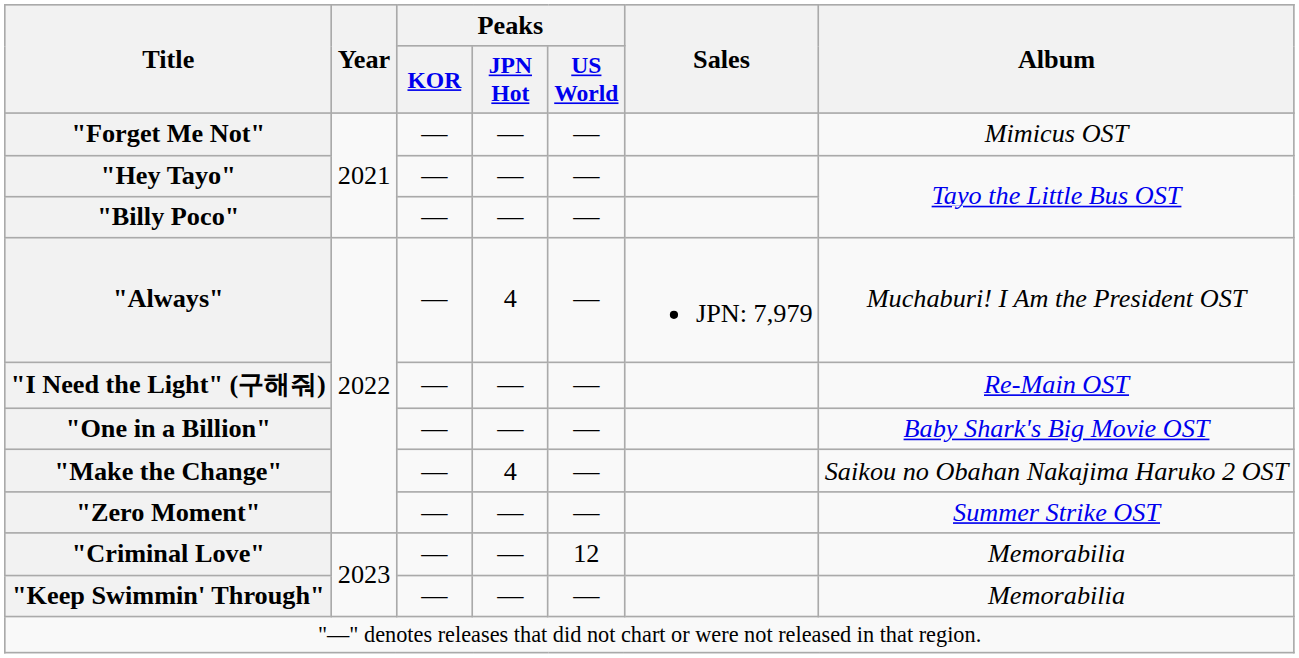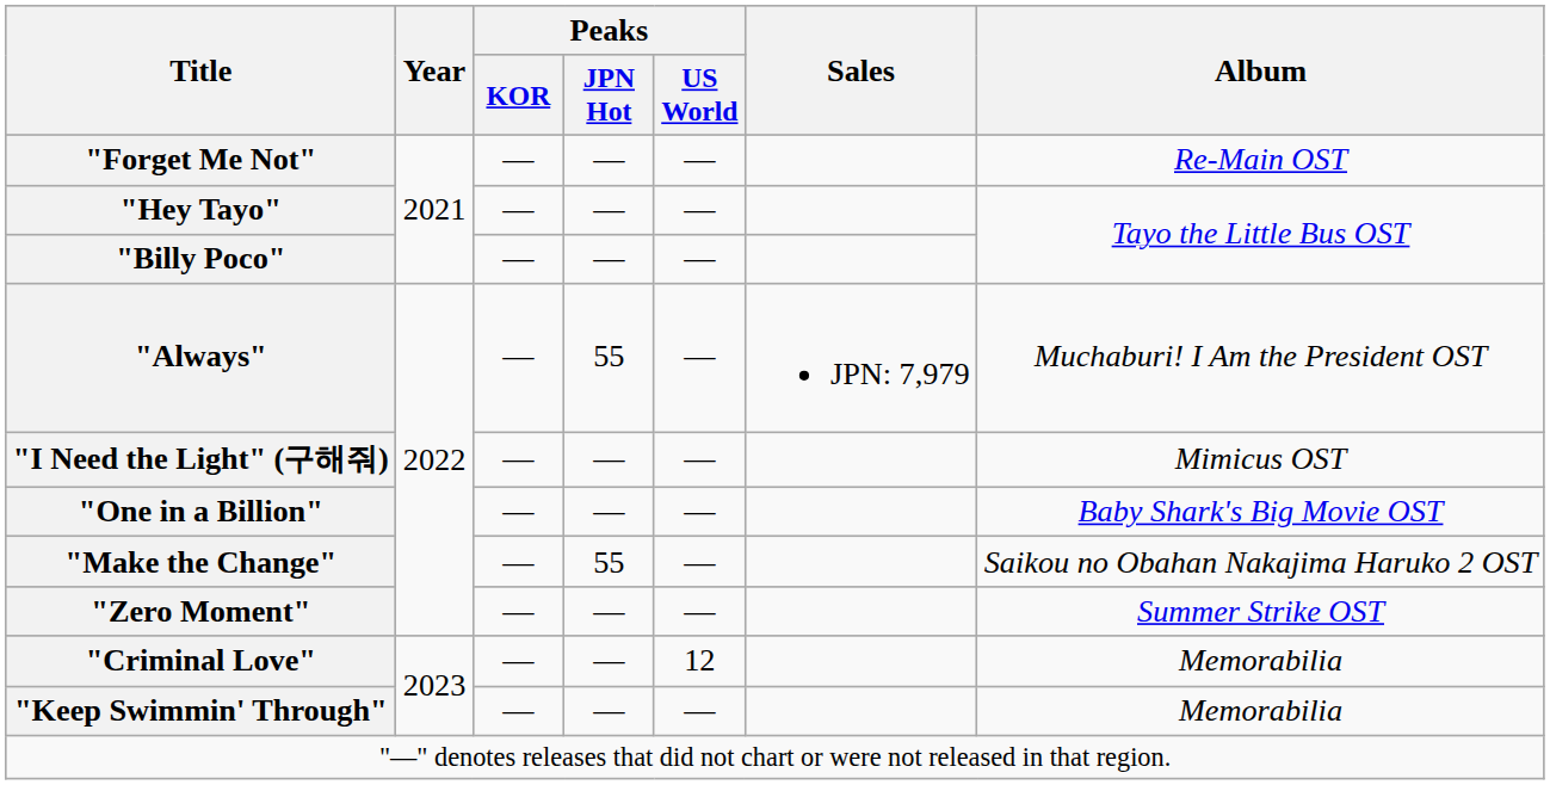 <table class="wikitable plainrowheaders" style="text-align:center;">
 <tr>
 <th scope="col" rowspan="2">Title</th>
 <th scope="col" rowspan="2">Year</th>
 <th scope="col" colspan="3">Peaks</th>
 <th rowspan="2">Sales</th>
 <th rowspan="2" scope="col">Album</th>
 </tr>
 <tr>
 <th scope="col" style="width:2.75em;font-size:90%;"><a href='#'>KOR</a><br></th>
 <th scope="col" style="width:2.75em;font-size:90%;"><a href='#'>JPN<br>Hot</a><br></th>
 <th scope="col" style="width:2.75em;font-size:90%;"><a href='#'>US<br>World</a><br></th>
 </tr>
 <tr>
 <th scope="row">"Forget Me Not"</th>
 <td rowspan="3">2021</td>
 <td>—</td>
 <td>—</td>
 <td>—</td>
 <td></td>
-<td><em>Mimicus OST</em></td>
+<td><em><a href='#'>Re-Main OST</a></em></td>
 </tr>
 <tr>
 <th scope="row">"Hey Tayo"</th>
 <td>—</td>
 <td>—</td>
 <td>—</td>
 <td></td>
 <td rowspan="2"><em><a href='#'>Tayo the Little Bus OST</a></em></td>
 </tr>
 <tr>
 <th scope="row">"Billy Poco"</th>
 <td>—</td>
 <td>—</td>
 <td>—</td>
 <td></td>
 </tr>
 <tr>
 <th scope="row">"Always"</th>
 <td rowspan="5">2022</td>
 <td>—</td>
-<td>4</td>
+<td>55</td>
 <td>—</td>
 <td><br><ul><li>JPN: 7,979 </li></ul></td>
 <td><em>Muchaburi! I Am the President OST</em></td>
 </tr>
 <tr>
 <th scope="row">"I Need the Light" (구해줘)</th>
 <td>—</td>
 <td>—</td>
 <td>—</td>
 <td></td>
-<td><em><a href='#'>Re-Main OST</a></em></td>
+<td><em>Mimicus OST</em></td>
 </tr>
 <tr>
 <th scope="row">"One in a Billion"</th>
 <td>—</td>
 <td>—</td>
 <td>—</td>
 <td></td>
 <td><em><a href='#'>Baby Shark's Big Movie OST</a></em></td>
 </tr>
 <tr>
 <th scope="row">"Make the Change"</th>
 <td>—</td>
-<td>4</td>
+<td>55</td>
 <td>—</td>
 <td></td>
 <td><em>Saikou no Obahan Nakajima Haruko 2 OST</em></td>
 </tr>
 <tr>
 <th scope="row">"Zero Moment"</th>
 <td>—</td>
 <td>—</td>
 <td>—</td>
 <td></td>
 <td><em><a href='#'>Summer Strike OST</a></em></td>
 </tr>
 <tr>
 <th scope="row">"Criminal Love"</th>
 <td rowspan="2">2023</td>
 <td>—</td>
 <td>—</td>
 <td>12</td>
 <td></td>
 <td><em>Memorabilia</em></td>
 </tr>
 <tr>
 <th scope="row">"Keep Swimmin' Through"</th>
 <td>—</td>
 <td>—</td>
 <td>—</td>
 <td></td>
 <td><em>Memorabilia</em></td>
 </tr>
 <tr>
 <td colspan="7" style="font-size:85%">"—" denotes releases that did not chart or were not released in that region.</td>
 </tr>
 </table>
